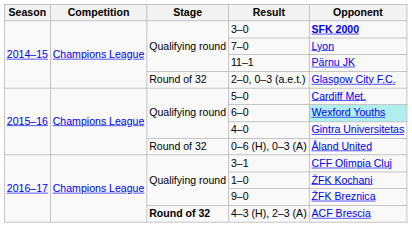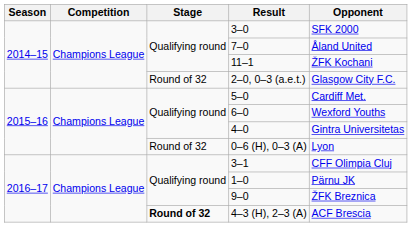 <table class="wikitable">
 <tr>
 <th>Season</th>
 <th>Competition</th>
 <th>Stage</th>
 <th>Result</th>
 <th>Opponent</th>
 </tr>
 <tr>
 <td rowspan=4><a href='#'>2014–15</a></td>
 <td rowspan=4><a href='#'>Champions League</a></td>
 <td rowspan=3>Qualifying round</td>
 <td>3–0</td>
-<td><strong> <a href='#'>SFK 2000</a></strong></td>
+<td> <a href='#'>SFK 2000</a></td>
 </tr>
 <tr>
 <td>7–0</td>
-<td> <a href='#'>Lyon</a></td>
+<td> <a href='#'>Åland United</a></td>
 </tr>
 <tr>
 <td>11–1</td>
-<td> <a href='#'>Pärnu JK</a></td>
+<td> <a href='#'>ŽFK Kochani</a></td>
 </tr>
 <tr>
 <td>Round of 32</td>
 <td>2–0,  0–3 (a.e.t.)</td>
 <td> <a href='#'>Glasgow City F.C.</a></td>
 </tr>
 <tr>
 <td rowspan=4><a href='#'>2015–16</a></td>
 <td rowspan=4><a href='#'>Champions League</a></td>
 <td rowspan=3>Qualifying round</td>
 <td>5–0</td>
 <td> <a href='#'>Cardiff Met.</a></td>
 </tr>
 <tr>
 <td>6–0</td>
-<td style="background: paleturquoise;"> <a href='#'>Wexford Youths</a></td>
+<td> <a href='#'>Wexford Youths</a></td>
 </tr>
 <tr>
 <td>4–0</td>
 <td> <a href='#'>Gintra Universitetas</a></td>
 </tr>
 <tr>
 <td>Round of 32</td>
 <td>0–6 (H), 0–3 (A)</td>
-<td> <a href='#'>Åland United</a></td>
+<td> <a href='#'>Lyon</a></td>
 </tr>
 <tr>
 <td rowspan=4><a href='#'>2016–17</a></td>
 <td rowspan=4><a href='#'>Champions League</a></td>
 <td rowspan=3>Qualifying round</td>
 <td>3–1</td>
 <td> <a href='#'>CFF Olimpia Cluj</a></td>
 </tr>
 <tr>
 <td>1–0</td>
-<td> <a href='#'>ŽFK Kochani</a></td>
+<td> <a href='#'>Pärnu JK</a></td>
 </tr>
 <tr>
 <td>9–0</td>
 <td> <a href='#'>ŽFK Breznica</a></td>
 </tr>
 <tr>
 <td><strong>Round of 32</strong></td>
 <td>4–3 (H), 2–3 (A)</td>
 <td> <a href='#'>ACF Brescia</a></td>
 </tr>
 </table>
